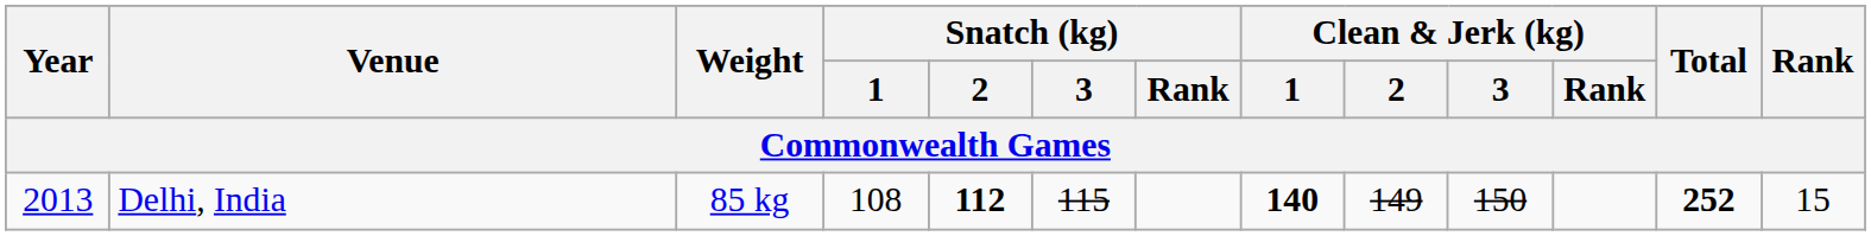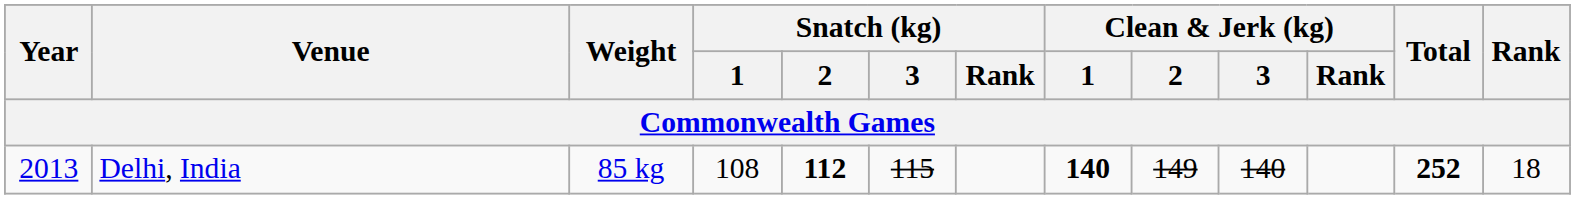 <table class = "wikitable" style="text-align:center;">
 <tr>
 <th rowspan=2 width=40>Year</th>
 <th rowspan=2 width=250>Venue</th>
 <th rowspan=2 width=60>Weight</th>
 <th colspan=4>Snatch (kg)</th>
 <th colspan=4>Clean & Jerk (kg)</th>
 <th rowspan=2 width=40>Total</th>
 <th rowspan=2 width=40>Rank</th>
 </tr>
 <tr>
 <th width=40>1</th>
 <th width=40>2</th>
 <th width=40>3</th>
 <th width=40>Rank</th>
 <th width=40>1</th>
 <th width=40>2</th>
 <th width=40>3</th>
 <th width=40>Rank</th>
 </tr>
 <tr>
 <th colspan=13><a href='#'>Commonwealth Games</a></th>
 </tr>
 <tr>
 <td><a href='#'>2013</a></td>
 <td align=left> <a href='#'>Delhi</a>, <a href='#'>India</a></td>
 <td><a href='#'>85 kg</a></td>
 <td>108</td>
 <td><strong>112</strong></td>
 <td><s>115</s></td>
 <td></td>
 <td><strong>140</strong></td>
 <td><s>149</s></td>
-<td><s>150</s></td>
+<td><s>140</s></td>
 <td></td>
 <td><strong>252</strong></td>
-<td>15</td>
+<td>18</td>
 </tr>
 </table>
